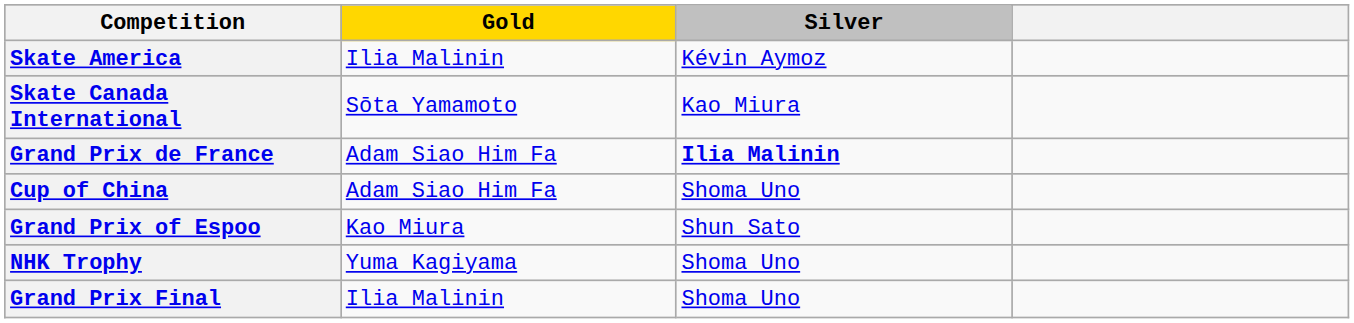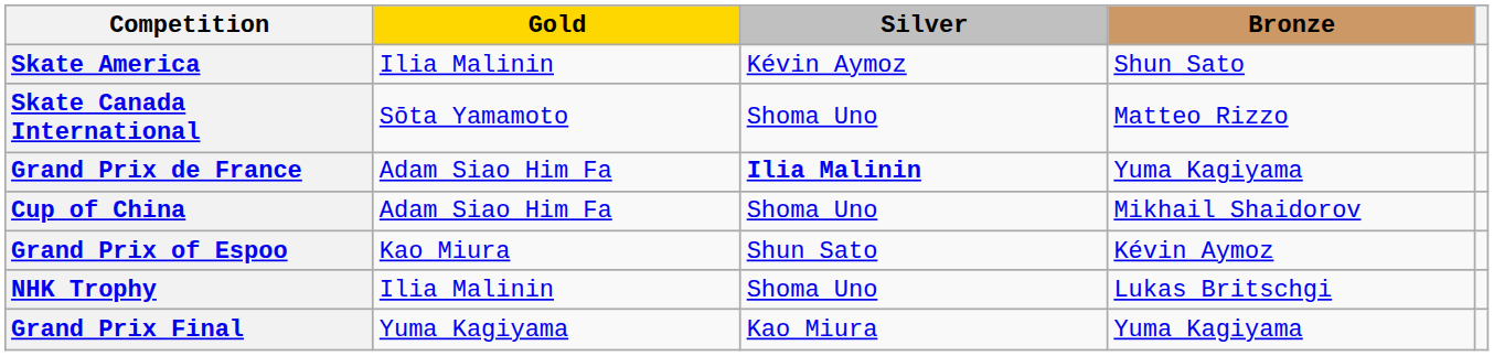 <table class="wikitable unsortable" style="text-align:left; width:90%">
 <tr>
 <th scope="col" style="text-align:center; width:25%">Competition</th>
 <td scope="col" style="text-align:center; width:25%; background:gold"><strong>Gold</strong></td>
 <td scope="col" style="text-align:center; width:25%; background:silver"><strong>Silver</strong></td>
+<td scope="col" style="text-align:center; width:25%; background:#c96"><strong>Bronze</strong></td>
 <th scope="col" style="text-align:center"></th>
 </tr>
 <tr>
 <th scope="row" style="text-align:left"> <a href='#'>Skate America</a></th>
 <td> <a href='#'>Ilia Malinin</a></td>
 <td> <a href='#'>Kévin Aymoz</a></td>
+<td> <a href='#'>Shun Sato</a></td>
 <td></td>
 </tr>
 <tr>
 <th scope="row" style="text-align:left"> <a href='#'>Skate Canada International</a></th>
 <td> <a href='#'>Sōta Yamamoto</a></td>
-<td> <a href='#'>Kao Miura</a></td>
+<td> <a href='#'>Shoma Uno</a></td>
+<td> <a href='#'>Matteo Rizzo</a></td>
 <td></td>
 </tr>
 <tr>
 <th scope="row" style="text-align:left"> <a href='#'>Grand Prix de France</a></th>
 <td> <a href='#'>Adam Siao Him Fa</a></td>
 <td><strong> <a href='#'>Ilia Malinin</a></strong></td>
+<td> <a href='#'>Yuma Kagiyama</a></td>
 <td></td>
 </tr>
 <tr>
 <th scope="row" style="text-align:left"> <a href='#'>Cup of China</a></th>
 <td> <a href='#'>Adam Siao Him Fa</a></td>
 <td> <a href='#'>Shoma Uno</a></td>
+<td> <a href='#'>Mikhail Shaidorov</a></td>
 <td></td>
 </tr>
 <tr>
 <th scope="row" style="text-align:left"> <a href='#'>Grand Prix of Espoo</a></th>
 <td> <a href='#'>Kao Miura</a></td>
 <td> <a href='#'>Shun Sato</a></td>
+<td> <a href='#'>Kévin Aymoz</a></td>
 <td></td>
 </tr>
 <tr>
 <th scope="row" style="text-align:left"> <a href='#'>NHK Trophy</a></th>
-<td> <a href='#'>Yuma Kagiyama</a></td>
+<td> <a href='#'>Ilia Malinin</a></td>
 <td> <a href='#'>Shoma Uno</a></td>
+<td> <a href='#'>Lukas Britschgi</a></td>
 <td></td>
 </tr>
 <tr>
 <th scope="row" style="text-align:left"> <a href='#'>Grand Prix Final</a></th>
-<td> <a href='#'>Ilia Malinin</a></td>
-<td> <a href='#'>Shoma Uno</a></td>
+<td> <a href='#'>Yuma Kagiyama</a></td>
+<td> <a href='#'>Kao Miura</a></td>
+<td> <a href='#'>Yuma Kagiyama</a></td>
 <td></td>
 </tr>
 </table>
